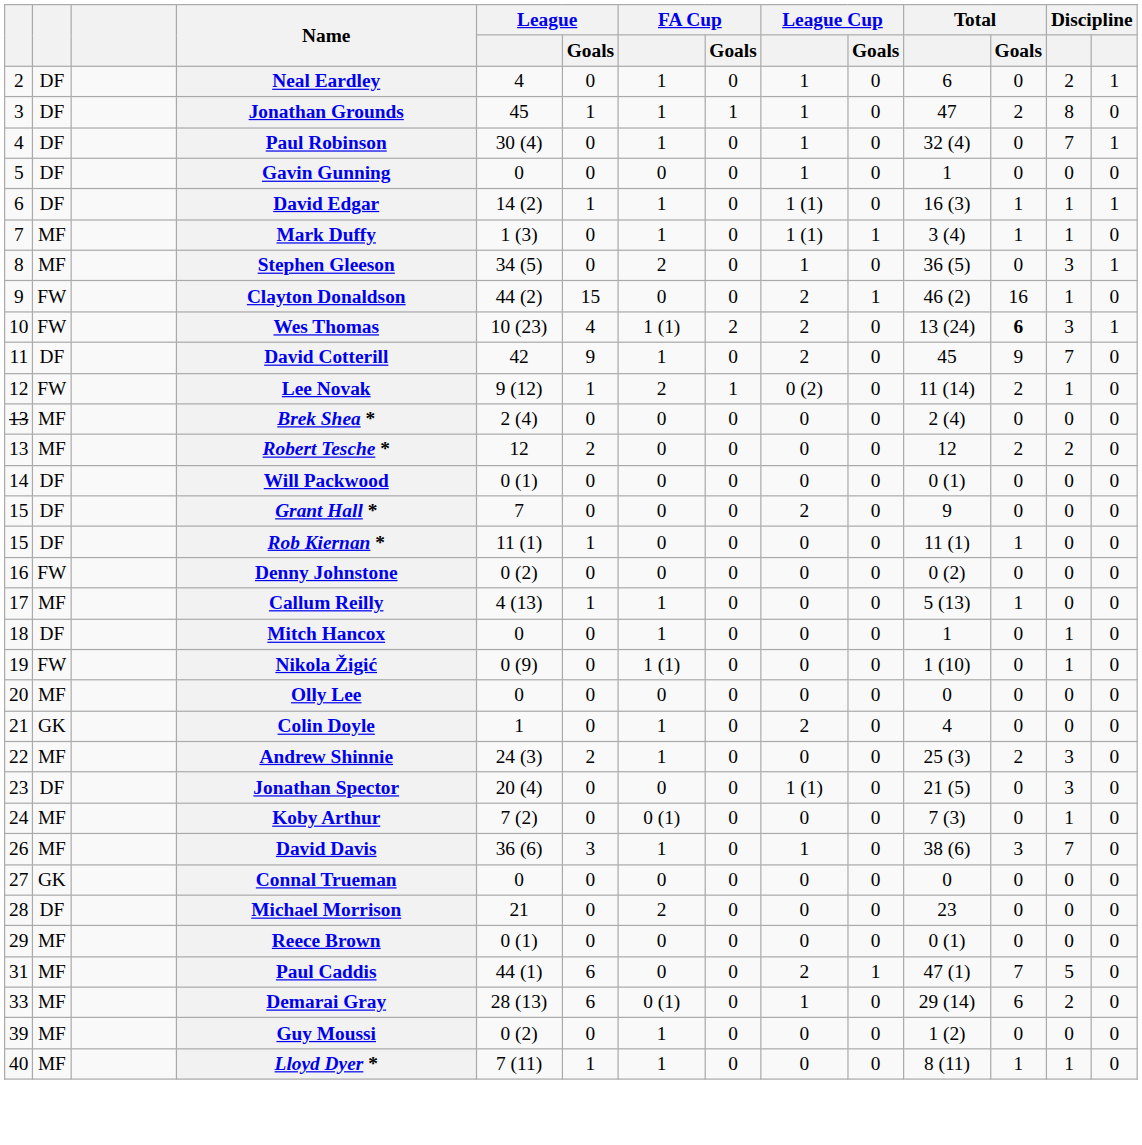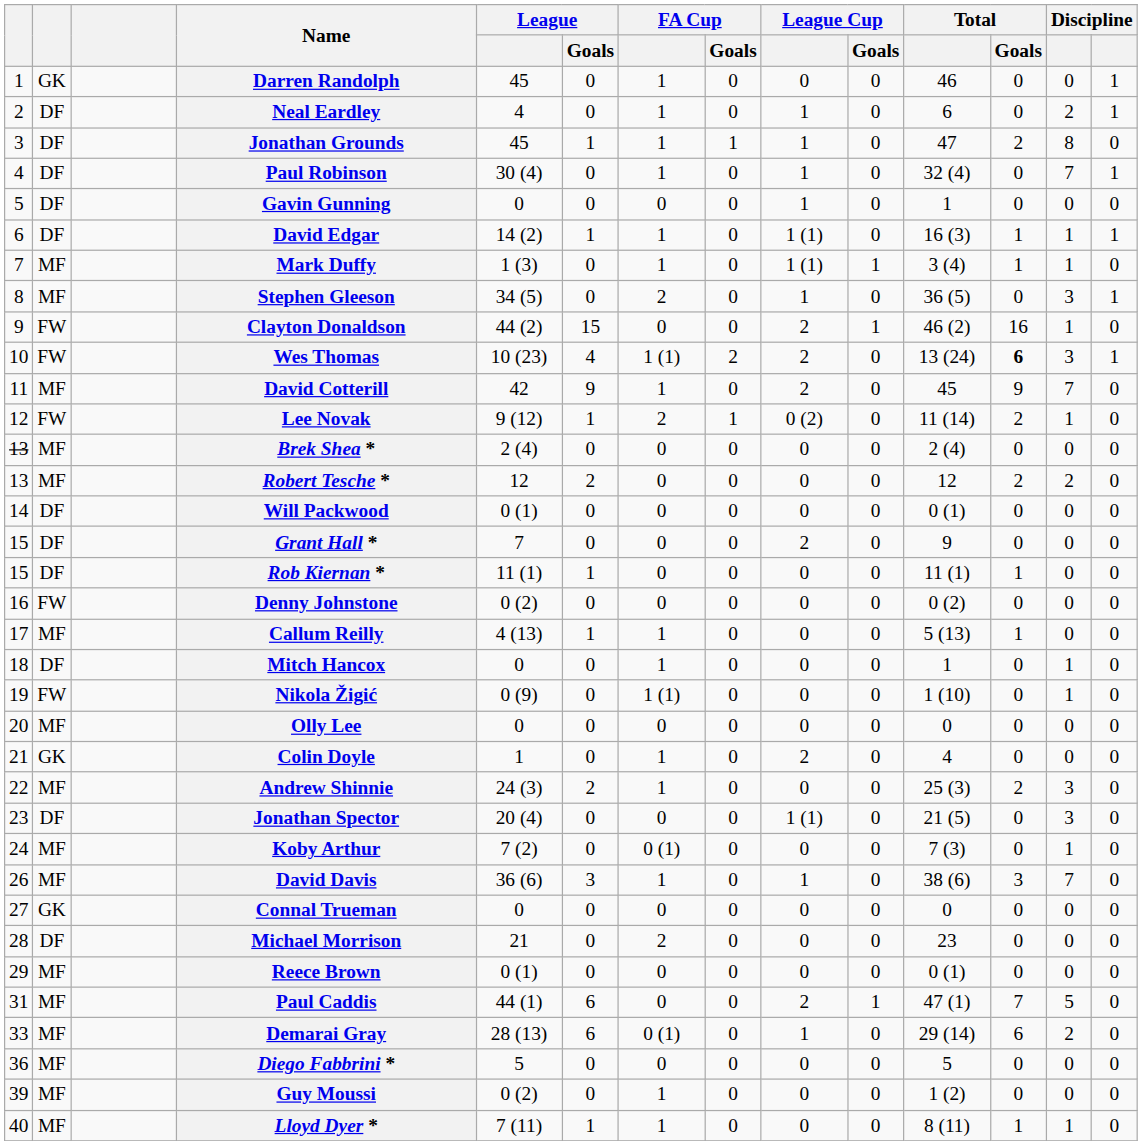 <table class="wikitable plainrowheaders" style="text-align:center;">
 <tr>
 <th rowspan="2" scope="col"></th>
 <th rowspan="2" scope="col"></th>
 <th rowspan="2" scope="col" style="width:5em;"></th>
 <th rowspan="2" scope="col" style="width:15em;">Name</th>
 <th colspan="2"><a href='#'>League</a></th>
 <th colspan="2"><a href='#'>FA Cup</a></th>
 <th colspan="2"><a href='#'>League Cup</a></th>
 <th colspan="2">Total</th>
 <th colspan="2">Discipline</th>
 </tr>
 <tr>
 <th scope="col" style="width:4em;"></th>
 <th scope="col">Goals</th>
 <th scope="col" style="width:4em;"></th>
 <th scope="col">Goals</th>
 <th scope="col" style="width:4em;"></th>
 <th scope="col">Goals</th>
 <th scope="col" style="width:4em;"></th>
 <th scope="col">Goals</th>
 <th scope="col"></th>
 <th scope="col"></th>
+</tr>
+<tr>
+<td>1</td>
+<td>GK</td>
+<td style:text-align:left></td>
+<th scope=row><a href='#'>Darren Randolph</a></th>
+<td>45</td>
+<td>0</td>
+<td>1</td>
+<td>0</td>
+<td>0</td>
+<td>0</td>
+<td>46</td>
+<td>0</td>
+<td>0</td>
+<td>1</td>
 </tr>
 <tr>
 <td>2</td>
 <td>DF</td>
 <td style:text-align:left></td>
 <th scope=row><a href='#'>Neal Eardley</a></th>
 <td>4</td>
 <td>0</td>
 <td>1</td>
 <td>0</td>
 <td>1</td>
 <td>0</td>
 <td>6</td>
 <td>0</td>
 <td>2</td>
 <td>1</td>
 </tr>
 <tr>
 <td>3</td>
 <td>DF</td>
 <td style:text-align:left></td>
 <th scope=row><a href='#'>Jonathan Grounds</a></th>
 <td>45</td>
 <td>1</td>
 <td>1</td>
 <td>1</td>
 <td>1</td>
 <td>0</td>
 <td>47</td>
 <td>2</td>
 <td>8</td>
 <td>0</td>
 </tr>
 <tr>
 <td>4</td>
 <td>DF</td>
 <td style:text-align:left></td>
 <th scope=row><a href='#'>Paul Robinson</a></th>
 <td>30 (4)</td>
 <td>0</td>
 <td>1</td>
 <td>0</td>
 <td>1</td>
 <td>0</td>
 <td>32 (4)</td>
 <td>0</td>
 <td>7</td>
 <td>1</td>
 </tr>
 <tr>
 <td>5</td>
 <td>DF</td>
 <td style:text-align:left></td>
 <th scope=row><a href='#'>Gavin Gunning</a></th>
 <td>0</td>
 <td>0</td>
 <td>0</td>
 <td>0</td>
 <td>1</td>
 <td>0</td>
 <td>1</td>
 <td>0</td>
 <td>0</td>
 <td>0</td>
 </tr>
 <tr>
 <td>6</td>
 <td>DF</td>
 <td style:text-align:left></td>
 <th scope=row><a href='#'>David Edgar</a></th>
 <td>14 (2)</td>
 <td>1</td>
 <td>1</td>
 <td>0</td>
 <td>1 (1)</td>
 <td>0</td>
 <td>16 (3)</td>
 <td>1</td>
 <td>1</td>
 <td>1</td>
 </tr>
 <tr>
 <td>7</td>
 <td>MF</td>
 <td style:text-align:left></td>
 <th scope=row><a href='#'>Mark Duffy</a></th>
 <td>1 (3)</td>
 <td>0</td>
 <td>1</td>
 <td>0</td>
 <td>1 (1)</td>
 <td>1</td>
 <td>3 (4)</td>
 <td>1</td>
 <td>1</td>
 <td>0</td>
 </tr>
 <tr>
 <td>8</td>
 <td>MF</td>
 <td style:text-align:left></td>
 <th scope=row><a href='#'>Stephen Gleeson</a></th>
 <td>34 (5)</td>
 <td>0</td>
 <td>2</td>
 <td>0</td>
 <td>1</td>
 <td>0</td>
 <td>36 (5)</td>
 <td>0</td>
 <td>3</td>
 <td>1</td>
 </tr>
 <tr>
 <td>9</td>
 <td>FW</td>
 <td style:text-align:left></td>
 <th scope=row><a href='#'>Clayton Donaldson</a></th>
 <td>44 (2)</td>
 <td>15</td>
 <td>0</td>
 <td>0</td>
 <td>2</td>
 <td>1</td>
 <td>46 (2)</td>
 <td>16</td>
 <td>1</td>
 <td>0</td>
 </tr>
 <tr>
 <td>10</td>
 <td>FW</td>
 <td style:text-align:left></td>
 <th scope=row><a href='#'>Wes Thomas</a></th>
 <td>10 (23)</td>
 <td>4</td>
 <td>1 (1)</td>
 <td>2</td>
 <td>2</td>
 <td>0</td>
 <td>13 (24)</td>
 <td><strong>6</strong></td>
 <td>3</td>
 <td>1</td>
 </tr>
 <tr>
 <td>11</td>
-<td>DF</td>
+<td>MF</td>
 <td style:text-align:left></td>
 <th scope=row><a href='#'>David Cotterill</a></th>
 <td>42</td>
 <td>9</td>
 <td>1</td>
 <td>0</td>
 <td>2</td>
 <td>0</td>
 <td>45</td>
 <td>9</td>
 <td>7</td>
 <td>0</td>
 </tr>
 <tr>
 <td>12</td>
 <td>FW</td>
 <td style:text-align:left></td>
 <th scope=row><a href='#'>Lee Novak</a></th>
 <td>9 (12)</td>
 <td>1</td>
 <td>2</td>
 <td>1</td>
 <td>0 (2)</td>
 <td>0</td>
 <td>11 (14)</td>
 <td>2</td>
 <td>1</td>
 <td>0</td>
 </tr>
 <tr>
 <td><s>13</s></td>
 <td>MF</td>
 <td style:text-align:left></td>
 <th scope=row><em><a href='#'>Brek Shea</a></em> * </th>
 <td>2 (4)</td>
 <td>0</td>
 <td>0</td>
 <td>0</td>
 <td>0</td>
 <td>0</td>
 <td>2 (4)</td>
 <td>0</td>
 <td>0</td>
 <td>0</td>
 </tr>
 <tr>
 <td>13</td>
 <td>MF</td>
 <td style:text-align:left></td>
 <th scope=row><em><a href='#'>Robert Tesche</a></em> *</th>
 <td>12</td>
 <td>2</td>
 <td>0</td>
 <td>0</td>
 <td>0</td>
 <td>0</td>
 <td>12</td>
 <td>2</td>
 <td>2</td>
 <td>0</td>
 </tr>
 <tr>
 <td>14</td>
 <td>DF</td>
 <td style:text-align:left></td>
 <th scope=row><a href='#'>Will Packwood</a></th>
 <td>0 (1)</td>
 <td>0</td>
 <td>0</td>
 <td>0</td>
 <td>0</td>
 <td>0</td>
 <td>0 (1)</td>
 <td>0</td>
 <td>0</td>
 <td>0</td>
 </tr>
 <tr>
 <td>15</td>
 <td>DF</td>
 <td style:text-align:left></td>
 <th scope=row><em><a href='#'>Grant Hall</a></em> * </th>
 <td>7</td>
 <td>0</td>
 <td>0</td>
 <td>0</td>
 <td>2</td>
 <td>0</td>
 <td>9</td>
 <td>0</td>
 <td>0</td>
 <td>0</td>
 </tr>
 <tr>
 <td>15</td>
 <td>DF</td>
 <td style:text-align:left></td>
 <th scope=row><em><a href='#'>Rob Kiernan</a></em> *</th>
 <td>11 (1)</td>
 <td>1</td>
 <td>0</td>
 <td>0</td>
 <td>0</td>
 <td>0</td>
 <td>11 (1)</td>
 <td>1</td>
 <td>0</td>
 <td>0</td>
 </tr>
 <tr>
 <td>16</td>
 <td>FW</td>
 <td style:text-align:left></td>
 <th scope=row><a href='#'>Denny Johnstone</a></th>
 <td>0 (2)</td>
 <td>0</td>
 <td>0</td>
 <td>0</td>
 <td>0</td>
 <td>0</td>
 <td>0 (2)</td>
 <td>0</td>
 <td>0</td>
 <td>0</td>
 </tr>
 <tr>
 <td>17</td>
 <td>MF</td>
 <td style:text-align:left></td>
 <th scope=row><a href='#'>Callum Reilly</a></th>
 <td>4 (13)</td>
 <td>1</td>
 <td>1</td>
 <td>0</td>
 <td>0</td>
 <td>0</td>
 <td>5 (13)</td>
 <td>1</td>
 <td>0</td>
 <td>0</td>
 </tr>
 <tr>
 <td>18</td>
 <td>DF</td>
 <td style:text-align:left></td>
 <th scope=row><a href='#'>Mitch Hancox</a></th>
 <td>0</td>
 <td>0</td>
 <td>1</td>
 <td>0</td>
 <td>0</td>
 <td>0</td>
 <td>1</td>
 <td>0</td>
 <td>1</td>
 <td>0</td>
 </tr>
 <tr>
 <td>19</td>
 <td>FW</td>
 <td style:text-align:left></td>
 <th scope=row><a href='#'>Nikola Žigić</a></th>
 <td>0 (9)</td>
 <td>0</td>
 <td>1 (1)</td>
 <td>0</td>
 <td>0</td>
 <td>0</td>
 <td>1 (10)</td>
 <td>0</td>
 <td>1</td>
 <td>0</td>
 </tr>
 <tr>
 <td>20</td>
 <td>MF</td>
 <td style:text-align:left></td>
 <th scope=row><a href='#'>Olly Lee</a></th>
 <td>0</td>
 <td>0</td>
 <td>0</td>
 <td>0</td>
 <td>0</td>
 <td>0</td>
 <td>0</td>
 <td>0</td>
 <td>0</td>
 <td>0</td>
 </tr>
 <tr>
 <td>21</td>
 <td>GK</td>
 <td style:text-align:left></td>
 <th scope=row><a href='#'>Colin Doyle</a></th>
 <td>1</td>
 <td>0</td>
 <td>1</td>
 <td>0</td>
 <td>2</td>
 <td>0</td>
 <td>4</td>
 <td>0</td>
 <td>0</td>
 <td>0</td>
 </tr>
 <tr>
 <td>22</td>
 <td>MF</td>
 <td style:text-align:left></td>
 <th scope=row><a href='#'>Andrew Shinnie</a></th>
 <td>24 (3)</td>
 <td>2</td>
 <td>1</td>
 <td>0</td>
 <td>0</td>
 <td>0</td>
 <td>25 (3)</td>
 <td>2</td>
 <td>3</td>
 <td>0</td>
 </tr>
 <tr>
 <td>23</td>
 <td>DF</td>
 <td style:text-align:left></td>
 <th scope=row><a href='#'>Jonathan Spector</a></th>
 <td>20 (4)</td>
 <td>0</td>
 <td>0</td>
 <td>0</td>
 <td>1 (1)</td>
 <td>0</td>
 <td>21 (5)</td>
 <td>0</td>
 <td>3</td>
 <td>0</td>
 </tr>
 <tr>
 <td>24</td>
 <td>MF</td>
 <td style:text-align:left></td>
 <th scope=row><a href='#'>Koby Arthur</a></th>
 <td>7 (2)</td>
 <td>0</td>
 <td>0 (1)</td>
 <td>0</td>
 <td>0</td>
 <td>0</td>
 <td>7 (3)</td>
 <td>0</td>
 <td>1</td>
 <td>0</td>
 </tr>
 <tr>
 <td>26</td>
 <td>MF</td>
 <td style:text-align:left></td>
 <th scope=row><a href='#'>David Davis</a></th>
 <td>36 (6)</td>
 <td>3</td>
 <td>1</td>
 <td>0</td>
 <td>1</td>
 <td>0</td>
 <td>38 (6)</td>
 <td>3</td>
 <td>7</td>
 <td>0</td>
 </tr>
 <tr>
 <td>27</td>
 <td>GK</td>
 <td style:text-align:left></td>
 <th scope=row><a href='#'>Connal Trueman</a></th>
 <td>0</td>
 <td>0</td>
 <td>0</td>
 <td>0</td>
 <td>0</td>
 <td>0</td>
 <td>0</td>
 <td>0</td>
 <td>0</td>
 <td>0</td>
 </tr>
 <tr>
 <td>28</td>
 <td>DF</td>
 <td style:text-align:left></td>
 <th scope=row><a href='#'>Michael Morrison</a></th>
 <td>21</td>
 <td>0</td>
 <td>2</td>
 <td>0</td>
 <td>0</td>
 <td>0</td>
 <td>23</td>
 <td>0</td>
 <td>0</td>
 <td>0</td>
 </tr>
 <tr>
 <td>29</td>
 <td>MF</td>
 <td style:text-align:left></td>
 <th scope=row><a href='#'>Reece Brown</a></th>
 <td>0 (1)</td>
 <td>0</td>
 <td>0</td>
 <td>0</td>
 <td>0</td>
 <td>0</td>
 <td>0 (1)</td>
 <td>0</td>
 <td>0</td>
 <td>0</td>
 </tr>
 <tr>
 <td>31</td>
 <td>MF</td>
 <td style:text-align:left></td>
 <th scope=row><a href='#'>Paul Caddis</a></th>
 <td>44 (1)</td>
 <td>6</td>
 <td>0</td>
 <td>0</td>
 <td>2</td>
 <td>1</td>
 <td>47 (1)</td>
 <td>7</td>
 <td>5</td>
 <td>0</td>
 </tr>
 <tr>
 <td>33</td>
 <td>MF</td>
 <td style:text-align:left></td>
 <th scope=row><a href='#'>Demarai Gray</a></th>
 <td>28 (13)</td>
 <td>6</td>
 <td>0 (1)</td>
 <td>0</td>
 <td>1</td>
 <td>0</td>
 <td>29 (14)</td>
 <td>6</td>
 <td>2</td>
 <td>0</td>
 </tr>
 <tr>
+<td>36</td>
+<td>MF</td>
+<td style:text-align:left></td>
+<th scope=row><em><a href='#'>Diego Fabbrini</a></em> *</th>
+<td>5</td>
+<td>0</td>
+<td>0</td>
+<td>0</td>
+<td>0</td>
+<td>0</td>
+<td>5</td>
+<td>0</td>
+<td>0</td>
+<td>0</td>
+</tr>
+<tr>
 <td>39</td>
 <td>MF</td>
 <td style:text-align:left></td>
 <th scope=row><a href='#'>Guy Moussi</a> </th>
 <td>0 (2)</td>
 <td>0</td>
 <td>1</td>
 <td>0</td>
 <td>0</td>
 <td>0</td>
 <td>1 (2)</td>
 <td>0</td>
 <td>0</td>
 <td>0</td>
 </tr>
 <tr>
 <td>40</td>
 <td>MF</td>
 <td style:text-align:left></td>
 <th scope=row><em><a href='#'>Lloyd Dyer</a></em> *</th>
 <td>7 (11)</td>
 <td>1</td>
 <td>1</td>
 <td>0</td>
 <td>0</td>
 <td>0</td>
 <td>8 (11)</td>
 <td>1</td>
 <td>1</td>
 <td>0</td>
 </tr>
 </table>
